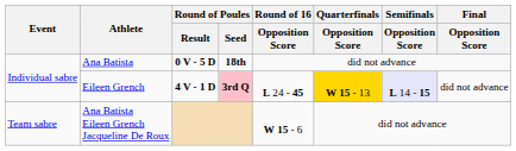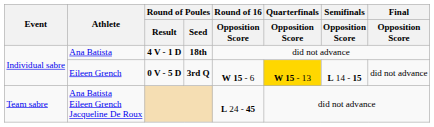 <table class="wikitable" border="1" style="font-size:90%">
 <tr>
 <th rowspan=2>Event</th>
 <th rowspan=2>Athlete</th>
 <th colspan=2>Round of Poules</th>
 <th>Round of 16</th>
 <th>Quarterfinals</th>
 <th>Semifinals</th>
 <th>Final</th>
 </tr>
 <tr>
 <th>Result</th>
 <th>Seed</th>
 <th>Opposition<br>Score</th>
 <th>Opposition<br>Score</th>
 <th>Opposition<br>Score</th>
 <th>Opposition<br>Score</th>
 </tr>
 <tr>
 <td rowspan=2><a href='#'>Individual sabre</a></td>
 <td><a href='#'>Ana Batista</a></td>
-<td align=center><strong>0 V - 5 D</strong></td>
+<td align=center><strong>4 V - 1 D</strong></td>
 <td align=center><strong>18th</strong></td>
 <td align=center colspan="7">did not advance</td>
 </tr>
 <tr>
 <td><a href='#'>Eileen Grench</a></td>
-<td align=center><strong>4 V - 1 D</strong></td>
-<td align=center style="background: pink;"><strong>3rd Q</strong></td>
-<td align=center><br><strong>L</strong> 24 - <strong>45</strong></td>
+<td align=center><strong>0 V - 5 D</strong></td>
+<td align=center><strong>3rd Q</strong></td>
+<td align=center><br><strong>W</strong> <strong>15</strong> - 6</td>
 <td align=center style="background: gold;"><br><strong>W</strong> <strong>15</strong> - 13</td>
-<td align=center style="background: lavender;"><br><strong>L</strong> 14 - <strong>15</strong><br></td>
+<td align=center><br><strong>L</strong> 14 - <strong>15</strong><br></td>
 <td align=center colspan="7">did not advance</td>
 </tr>
 <tr>
 <td><a href='#'>Team sabre</a></td>
 <td><a href='#'>Ana Batista</a><br><a href='#'>Eileen Grench</a><br><a href='#'>Jacqueline De Roux</a></td>
 <td align=center bgcolor=wheat colspan=2></td>
-<td align=center><br><strong>W</strong> <strong>15</strong> - 6</td>
+<td align=center><br><strong>L</strong> 24 - <strong>45</strong></td>
 <td align=center colspan="7">did not advance</td>
 </tr>
 </table>
